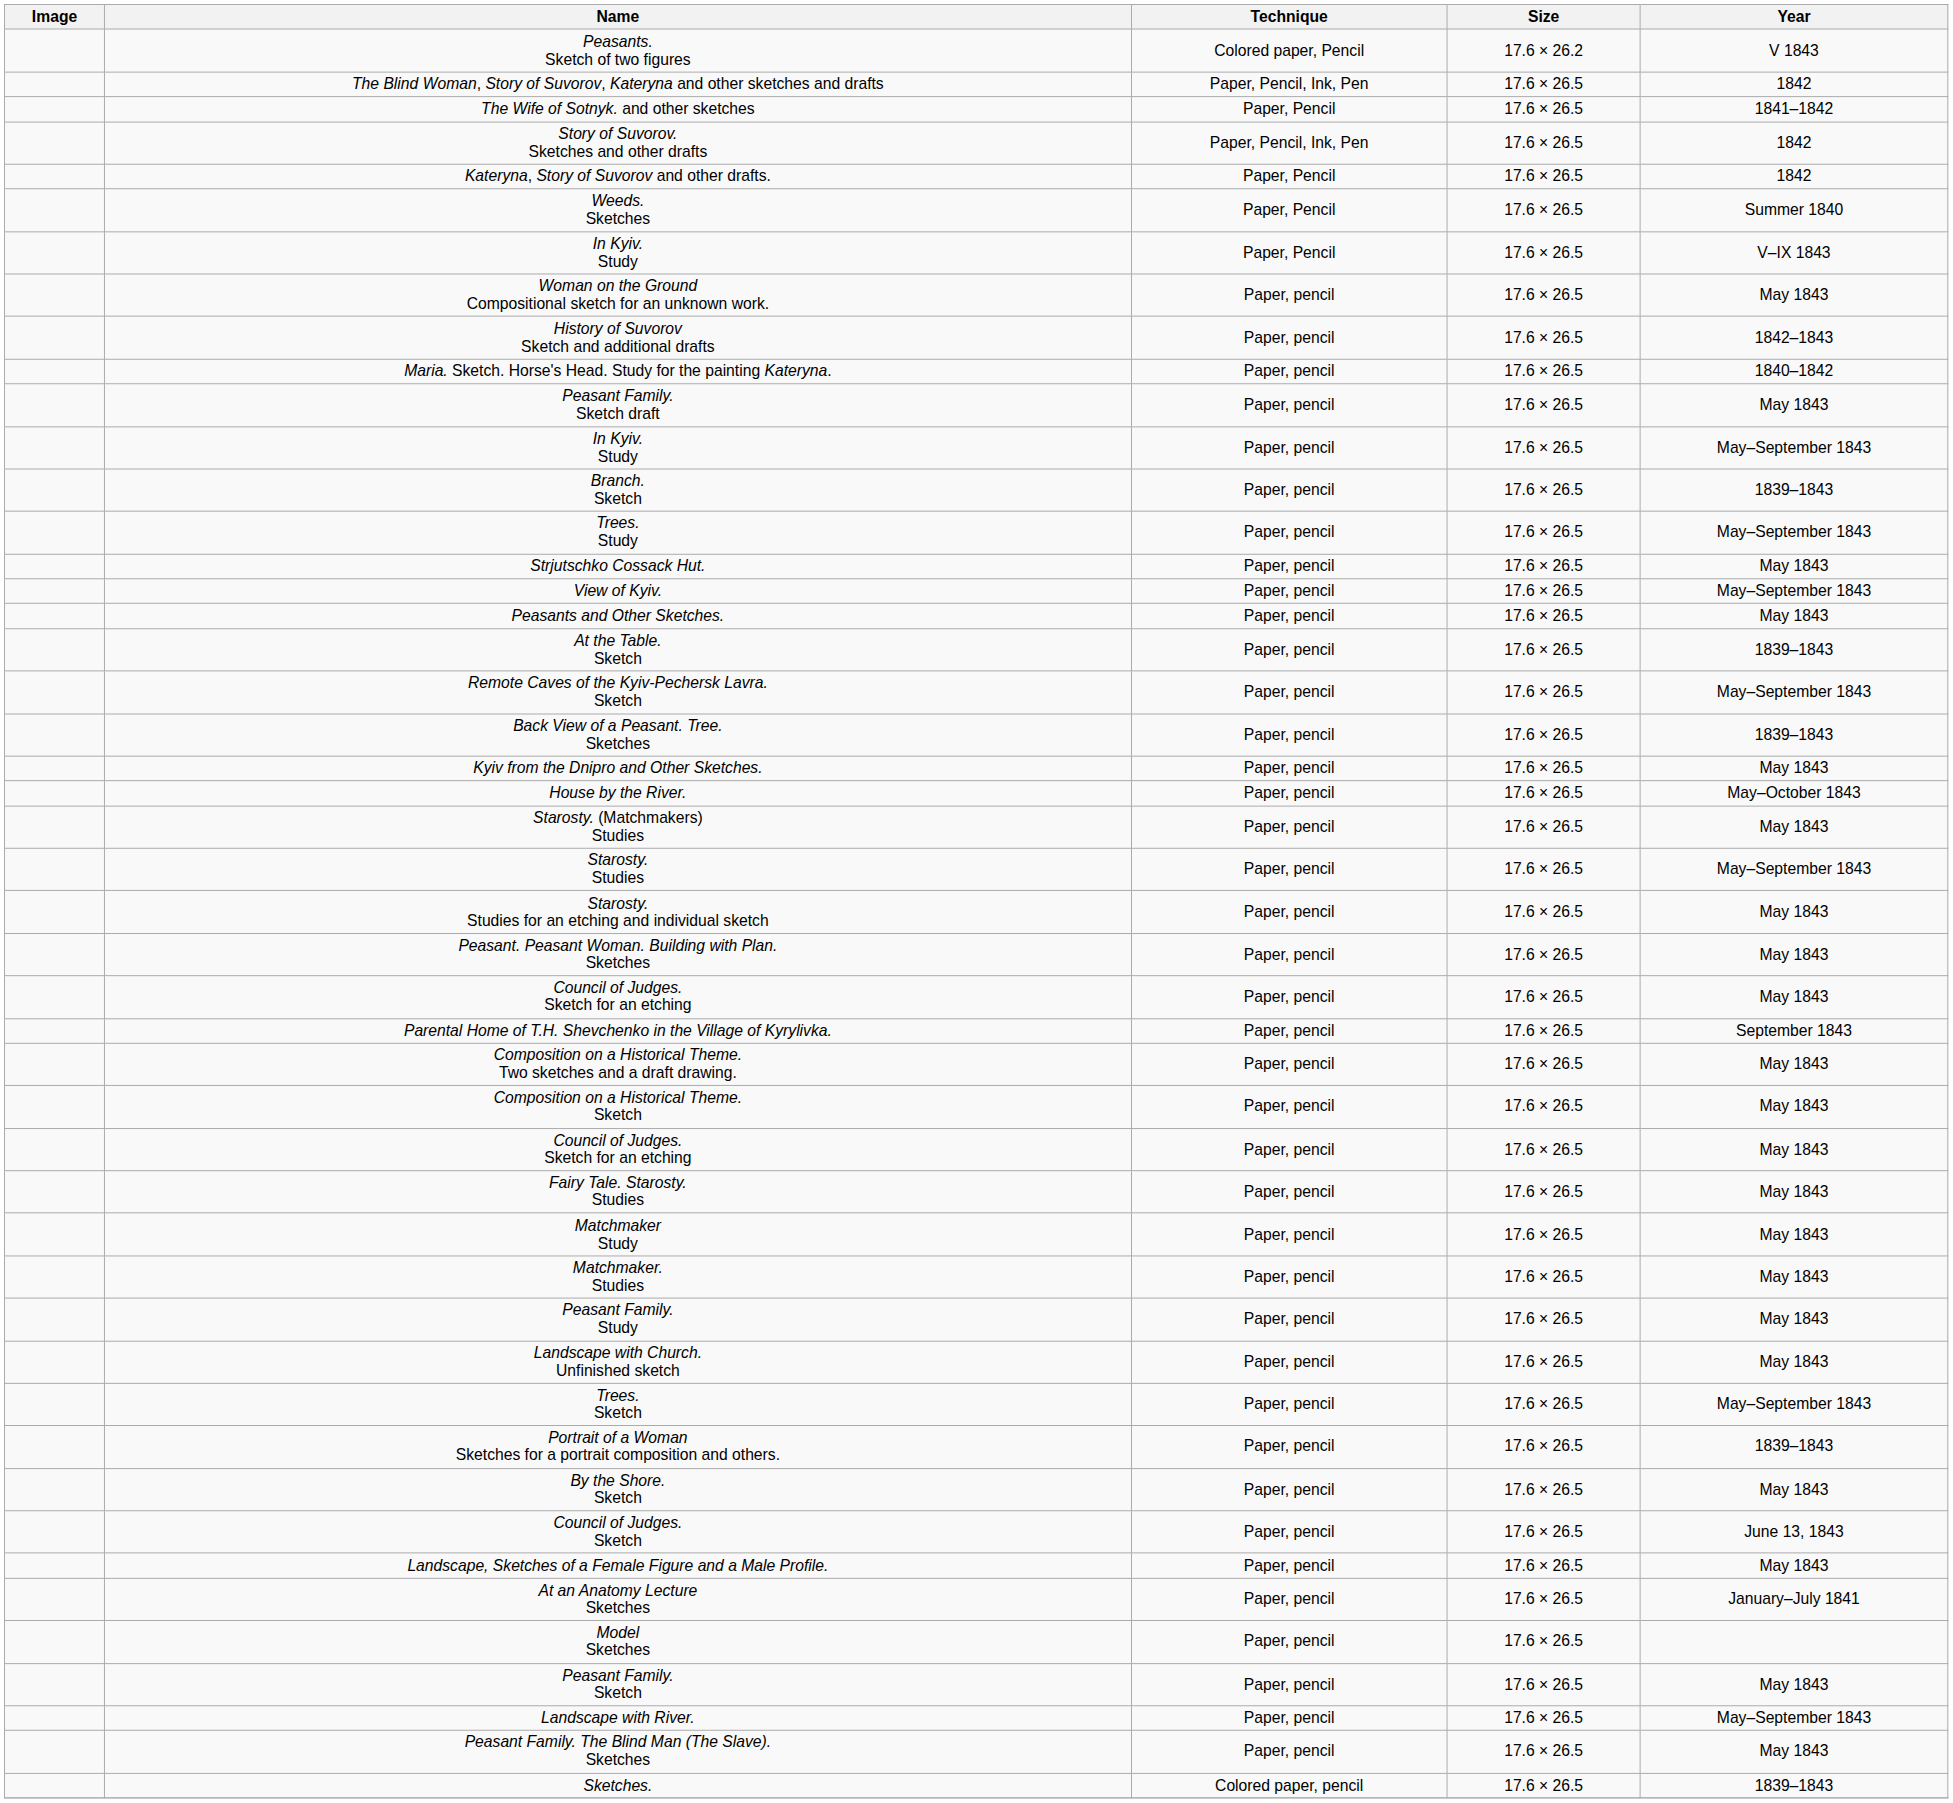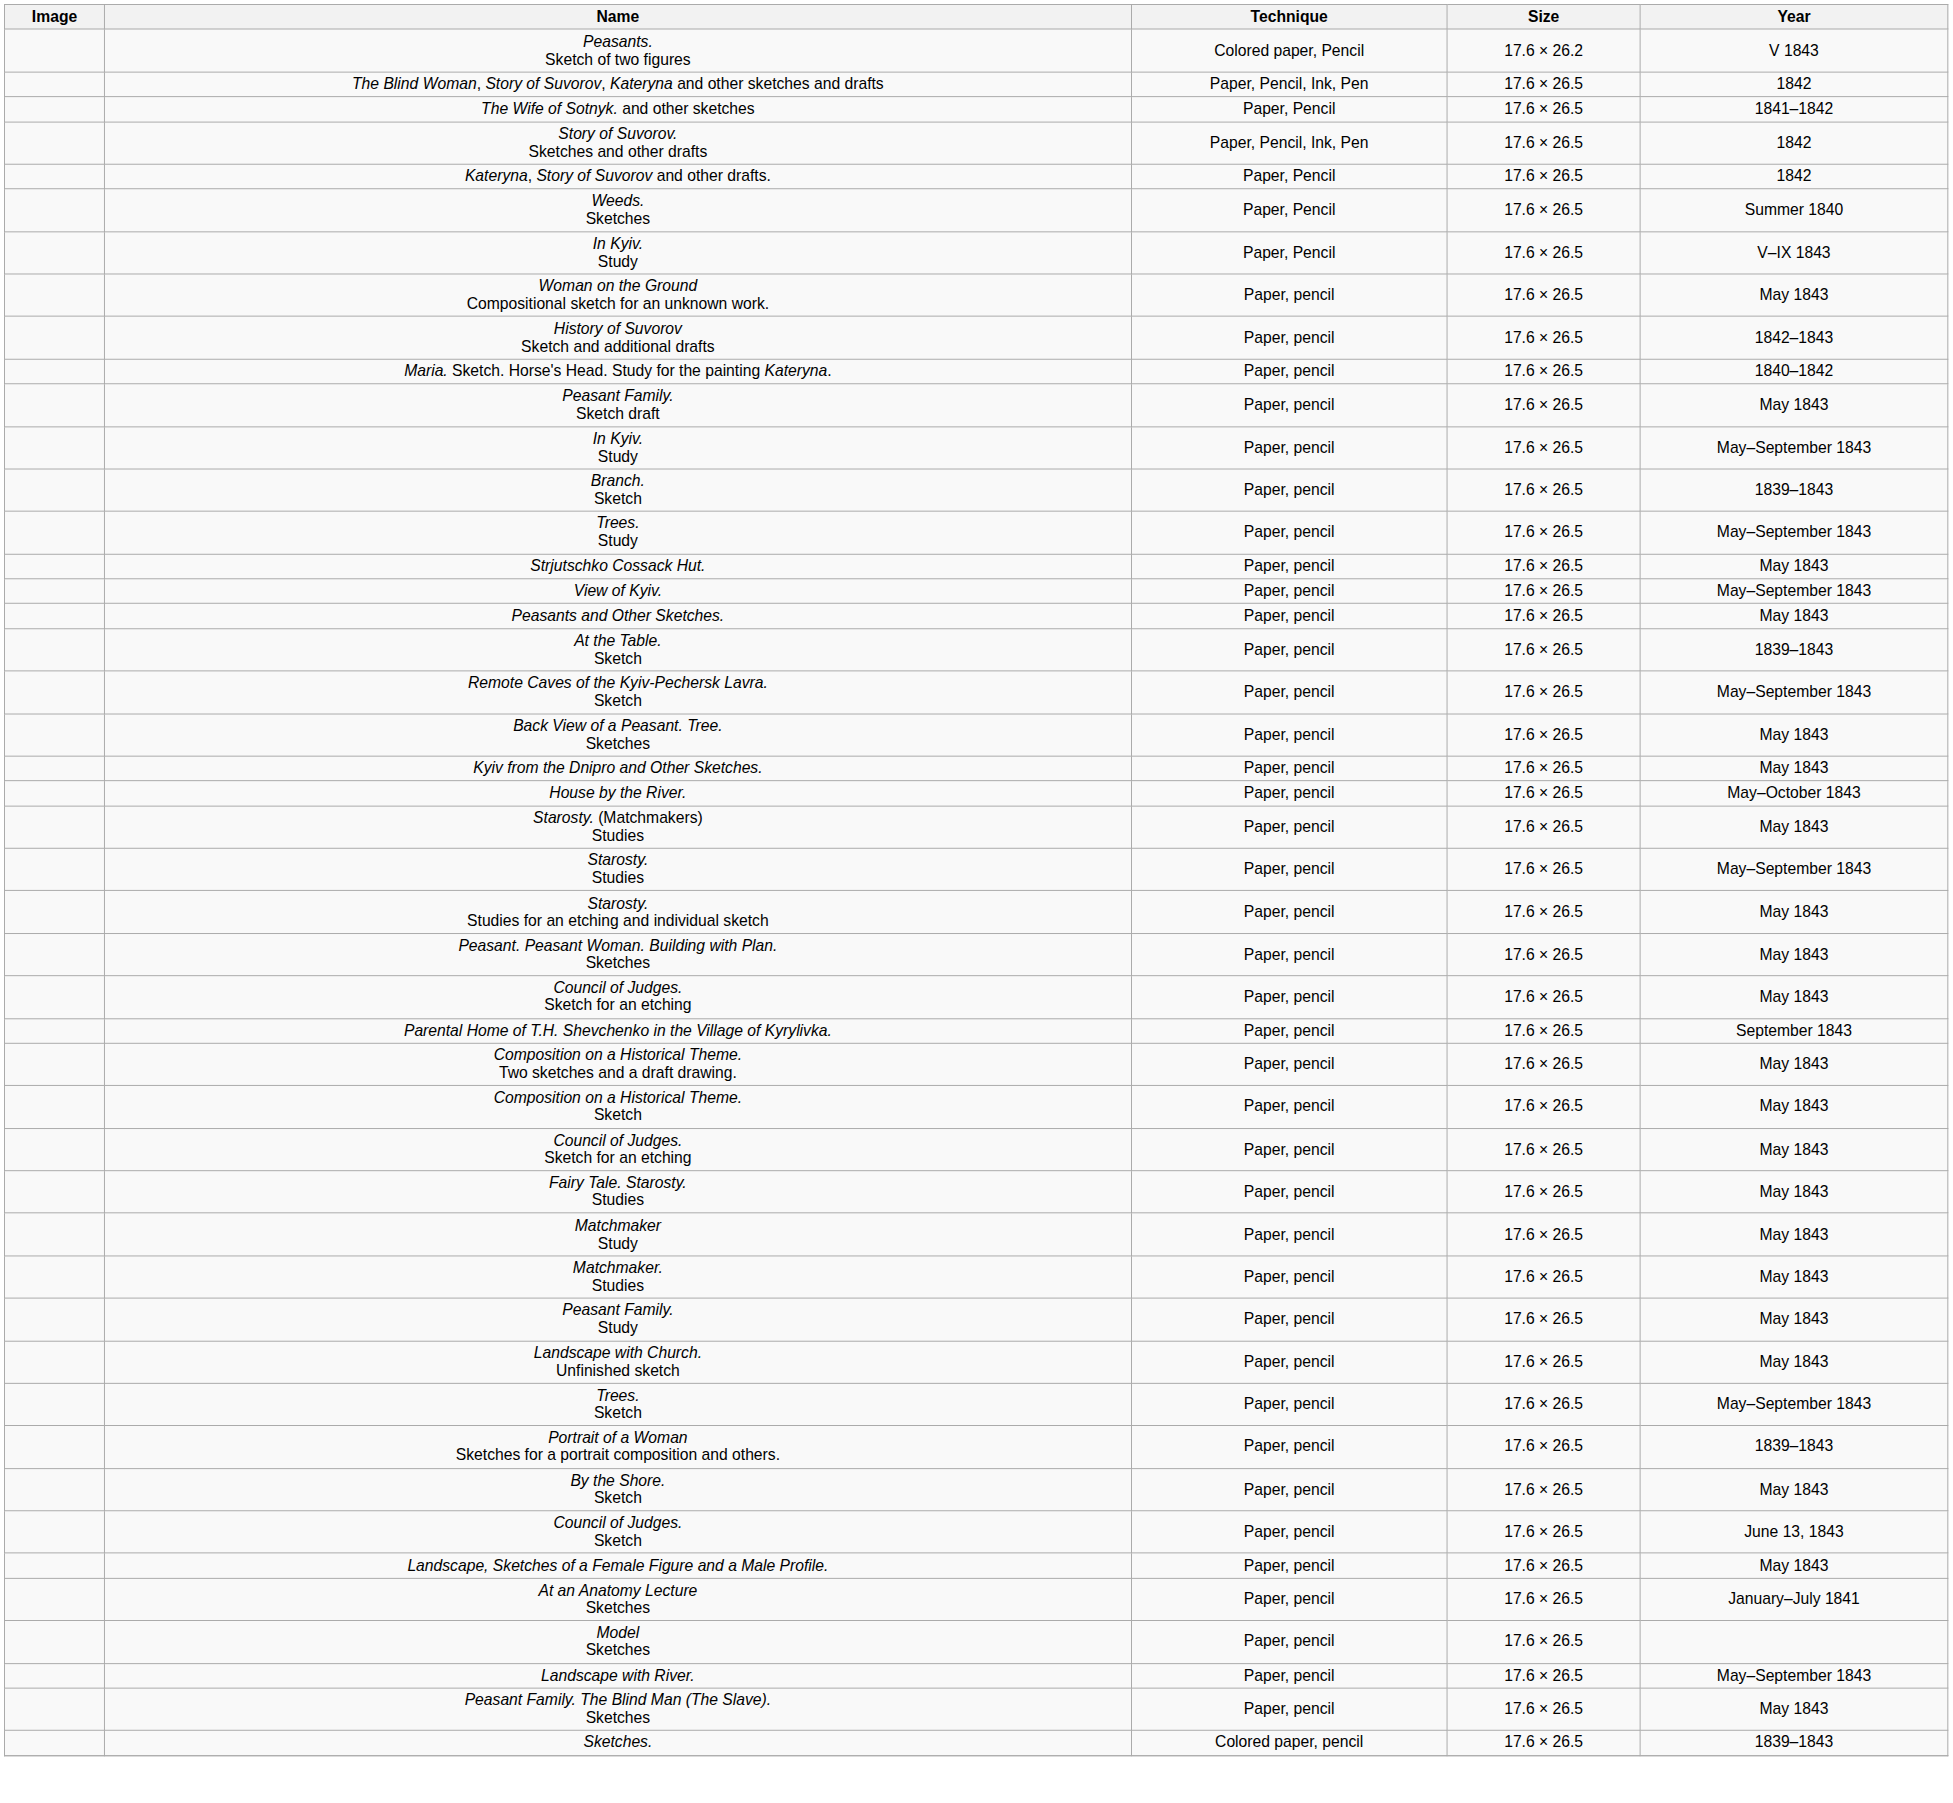 <table class="wikitable sortable" style="width:100%; text-align:center;">
 <tr>
 <th class="unsortable">Image</th>
 <th>Name</th>
 <th style="min-width:6em;">Technique</th>
 <th style="min-width:6em;">Size</th>
 <th class="unsortable">Year</th>
 </tr>
 <tr>
 <td></td>
 <td><em>Peasants.</em><br> Sketch of two figures</td>
 <td>Colored paper, Pencil</td>
 <td>17.6 × 26.2</td>
 <td>V 1843</td>
 </tr>
 <tr>
 <td></td>
 <td><em>The Blind Woman</em>, <em>Story of Suvorov</em>, <em>Kateryna</em> and other sketches and drafts</td>
 <td>Paper, Pencil, Ink, Pen</td>
 <td>17.6 × 26.5</td>
 <td>1842</td>
 </tr>
 <tr>
 <td></td>
 <td><em>The Wife of Sotnyk.</em> and other sketches</td>
 <td>Paper, Pencil</td>
 <td>17.6 × 26.5</td>
 <td>1841–1842</td>
 </tr>
 <tr>
 <td></td>
 <td><em>Story of Suvorov.</em><br>Sketches and other drafts</td>
 <td>Paper, Pencil, Ink, Pen</td>
 <td>17.6 × 26.5</td>
 <td>1842</td>
 </tr>
 <tr>
 <td></td>
 <td><em>Kateryna</em>, <em>Story of Suvorov</em> and other drafts.</td>
 <td>Paper, Pencil</td>
 <td>17.6 × 26.5</td>
 <td>1842</td>
 </tr>
 <tr>
 <td></td>
 <td><em>Weeds.</em><br> Sketches</td>
 <td>Paper, Pencil</td>
 <td>17.6 × 26.5</td>
 <td>Summer 1840</td>
 </tr>
 <tr>
 <td></td>
 <td><em>In Kyiv.</em><br> Study</td>
 <td>Paper, Pencil</td>
 <td>17.6 × 26.5</td>
 <td>V–IX 1843</td>
 </tr>
 <tr>
 <td></td>
 <td><em>Woman on the Ground</em><br> Compositional sketch for an unknown work.</td>
 <td>Paper, pencil</td>
 <td>17.6 × 26.5</td>
 <td>May 1843</td>
 </tr>
 <tr>
 <td></td>
 <td><em>History of Suvorov</em><br> Sketch and additional drafts</td>
 <td>Paper, pencil</td>
 <td>17.6 × 26.5</td>
 <td>1842–1843</td>
 </tr>
 <tr>
 <td></td>
 <td><em>Maria.</em> Sketch. Horse's Head. Study for the painting <em>Kateryna</em>.</td>
 <td>Paper, pencil</td>
 <td>17.6 × 26.5</td>
 <td>1840–1842</td>
 </tr>
 <tr>
 <td></td>
 <td><em>Peasant Family.</em><br> Sketch draft</td>
 <td>Paper, pencil</td>
 <td>17.6 × 26.5</td>
 <td>May 1843</td>
 </tr>
 <tr>
 <td></td>
 <td><em>In Kyiv.</em><br> Study</td>
 <td>Paper, pencil</td>
 <td>17.6 × 26.5</td>
 <td>May–September 1843</td>
 </tr>
 <tr>
 <td></td>
 <td><em>Branch.</em><br> Sketch</td>
 <td>Paper, pencil</td>
 <td>17.6 × 26.5</td>
 <td>1839–1843</td>
 </tr>
 <tr>
 <td></td>
 <td><em>Trees.</em><br> Study</td>
 <td>Paper, pencil</td>
 <td>17.6 × 26.5</td>
 <td>May–September 1843</td>
 </tr>
 <tr>
 <td></td>
 <td><em>Strjutschko Cossack Hut.</em></td>
 <td>Paper, pencil</td>
 <td>17.6 × 26.5</td>
 <td>May 1843</td>
 </tr>
 <tr>
 <td></td>
 <td><em>View of Kyiv.</em></td>
 <td>Paper, pencil</td>
 <td>17.6 × 26.5</td>
 <td>May–September 1843</td>
 </tr>
 <tr>
 <td></td>
 <td><em>Peasants and Other Sketches.</em></td>
 <td>Paper, pencil</td>
 <td>17.6 × 26.5</td>
 <td>May 1843</td>
 </tr>
 <tr>
 <td></td>
 <td><em>At the Table.</em><br> Sketch</td>
 <td>Paper, pencil</td>
 <td>17.6 × 26.5</td>
 <td>1839–1843</td>
 </tr>
 <tr>
 <td></td>
 <td><em>Remote Caves of the Kyiv-Pechersk Lavra.</em><br> Sketch</td>
 <td>Paper, pencil</td>
 <td>17.6 × 26.5</td>
 <td>May–September 1843</td>
 </tr>
 <tr>
 <td></td>
 <td><em>Back View of a Peasant. Tree.</em><br> Sketches</td>
 <td>Paper, pencil</td>
 <td>17.6 × 26.5</td>
-<td>1839–1843</td>
+<td>May 1843</td>
 </tr>
 <tr>
 <td></td>
 <td><em>Kyiv from the Dnipro and Other Sketches.</em></td>
 <td>Paper, pencil</td>
 <td>17.6 × 26.5</td>
 <td>May 1843</td>
 </tr>
 <tr>
 <td></td>
 <td><em>House by the River.</em></td>
 <td>Paper, pencil</td>
 <td>17.6 × 26.5</td>
 <td>May–October 1843</td>
 </tr>
 <tr>
 <td></td>
 <td><em>Starosty.</em> (Matchmakers)<br>Studies</td>
 <td>Paper, pencil</td>
 <td>17.6 × 26.5</td>
 <td>May 1843</td>
 </tr>
 <tr>
 <td></td>
 <td><em>Starosty.</em> <br>Studies</td>
 <td>Paper, pencil</td>
 <td>17.6 × 26.5</td>
 <td>May–September 1843</td>
 </tr>
 <tr>
 <td></td>
 <td><em>Starosty.</em><br>Studies for an etching and individual sketch</td>
 <td>Paper, pencil</td>
 <td>17.6 × 26.5</td>
 <td>May 1843</td>
 </tr>
 <tr>
 <td></td>
 <td><em>Peasant. Peasant Woman. Building with Plan.</em><br>Sketches</td>
 <td>Paper, pencil</td>
 <td>17.6 × 26.5</td>
 <td>May 1843</td>
 </tr>
 <tr>
 <td></td>
 <td><em>Council of Judges.</em><br>Sketch for an etching</td>
 <td>Paper, pencil</td>
 <td>17.6 × 26.5</td>
 <td>May 1843</td>
 </tr>
 <tr>
 <td></td>
 <td><em>Parental Home of T.H. Shevchenko in the Village of Kyrylivka.</em></td>
 <td>Paper, pencil</td>
 <td>17.6 × 26.5</td>
 <td>September 1843</td>
 </tr>
 <tr>
 <td></td>
 <td><em>Composition on a Historical Theme.</em><br>Two sketches and a draft drawing.</td>
 <td>Paper, pencil</td>
 <td>17.6 × 26.5</td>
 <td>May 1843</td>
 </tr>
 <tr>
 <td></td>
 <td><em>Composition on a Historical Theme.</em><br>Sketch</td>
 <td>Paper, pencil</td>
 <td>17.6 × 26.5</td>
 <td>May 1843</td>
 </tr>
 <tr>
 <td></td>
 <td><em>Council of Judges.</em><br>Sketch for an etching</td>
 <td>Paper, pencil</td>
 <td>17.6 × 26.5</td>
 <td>May 1843</td>
 </tr>
 <tr>
 <td></td>
 <td><em>Fairy Tale. Starosty.</em><br>Studies</td>
 <td>Paper, pencil</td>
 <td>17.6 × 26.5</td>
 <td>May 1843</td>
 </tr>
 <tr>
 <td></td>
 <td><em>Matchmaker</em><br>Study</td>
 <td>Paper, pencil</td>
 <td>17.6 × 26.5</td>
 <td>May 1843</td>
 </tr>
 <tr>
 <td></td>
 <td><em>Matchmaker.</em><br>Studies</td>
 <td>Paper, pencil</td>
 <td>17.6 × 26.5</td>
 <td>May 1843</td>
 </tr>
 <tr>
 <td></td>
 <td><em>Peasant Family.</em><br>Study</td>
 <td>Paper, pencil</td>
 <td>17.6 × 26.5</td>
 <td>May 1843</td>
 </tr>
 <tr>
 <td></td>
 <td><em>Landscape with Church.</em><br>Unfinished sketch</td>
 <td>Paper, pencil</td>
 <td>17.6 × 26.5</td>
 <td>May 1843</td>
 </tr>
 <tr>
 <td></td>
 <td><em>Trees.</em><br>Sketch</td>
 <td>Paper, pencil</td>
 <td>17.6 × 26.5</td>
 <td>May–September 1843</td>
 </tr>
 <tr>
 <td></td>
 <td><em>Portrait of a Woman</em><br>Sketches for a portrait composition and others.</td>
 <td>Paper, pencil</td>
 <td>17.6 × 26.5</td>
 <td>1839–1843</td>
 </tr>
 <tr>
 <td></td>
 <td><em>By the Shore.</em><br>Sketch</td>
 <td>Paper, pencil</td>
 <td>17.6 × 26.5</td>
 <td>May 1843</td>
 </tr>
 <tr>
 <td></td>
 <td><em>Council of Judges.</em><br>Sketch</td>
 <td>Paper, pencil</td>
 <td>17.6 × 26.5</td>
 <td>June 13, 1843</td>
 </tr>
 <tr>
 <td></td>
 <td><em>Landscape, Sketches of a Female Figure and a Male Profile.</em></td>
 <td>Paper, pencil</td>
 <td>17.6 × 26.5</td>
 <td>May 1843</td>
 </tr>
 <tr>
 <td></td>
 <td><em>At an Anatomy Lecture</em><br>Sketches</td>
 <td>Paper, pencil</td>
 <td>17.6 × 26.5</td>
 <td>January–July 1841</td>
 </tr>
 <tr>
 <td></td>
 <td><em>Model</em><br> Sketches</td>
 <td>Paper, pencil</td>
 <td>17.6 × 26.5</td>
 <td 1839–1842></td>
 </tr>
 <tr>
 <td></td>
-<td><em>Peasant Family.</em><br> Sketch</td>
-<td>Paper, pencil</td>
-<td>17.6 × 26.5</td>
-<td>May 1843</td>
-</tr>
-<tr>
-<td></td>
 <td><em>Landscape with River.</em></td>
 <td>Paper, pencil</td>
 <td>17.6 × 26.5</td>
 <td>May–September 1843</td>
 </tr>
 <tr>
 <td></td>
 <td><em>Peasant Family. The Blind Man (The Slave).</em><br> Sketches</td>
 <td>Paper, pencil</td>
 <td>17.6 × 26.5</td>
 <td>May 1843</td>
 </tr>
 <tr>
 <td></td>
 <td><em>Sketches.</em></td>
 <td>Colored paper, pencil</td>
 <td>17.6 × 26.5</td>
 <td>1839–1843</td>
 </tr>
 <tr>
 </tr>
 </table>
